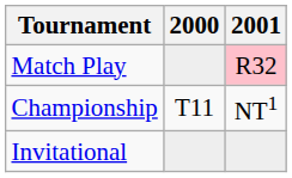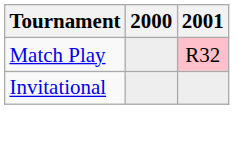 <table class="wikitable" style="text-align:center;">
 <tr>
 <th>Tournament</th>
 <th>2000</th>
 <th>2001</th>
 </tr>
 <tr>
 <td align="left"><a href='#'>Match Play</a></td>
 <td style="background:#eeeeee;"></td>
 <td style="background: pink;">R32</td>
 </tr>
 <tr>
-<td align="left"><a href='#'>Championship</a></td>
-<td>T11</td>
-<td>NT<sup>1</sup></td>
-</tr>
-<tr>
 <td align="left"><a href='#'>Invitational</a></td>
 <td style="background:#eeeeee;"></td>
 <td style="background:#eeeeee;"></td>
 </tr>
 </table>
